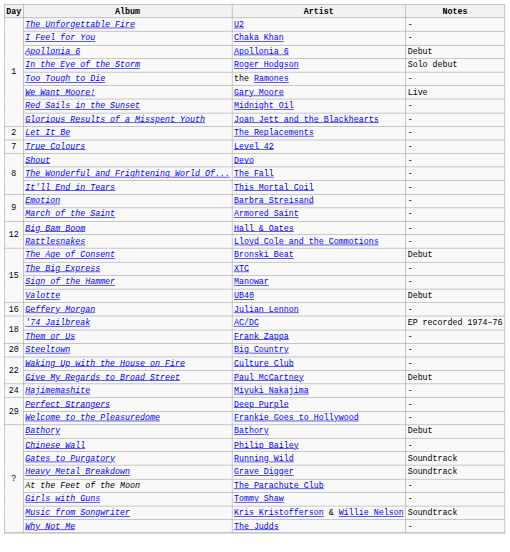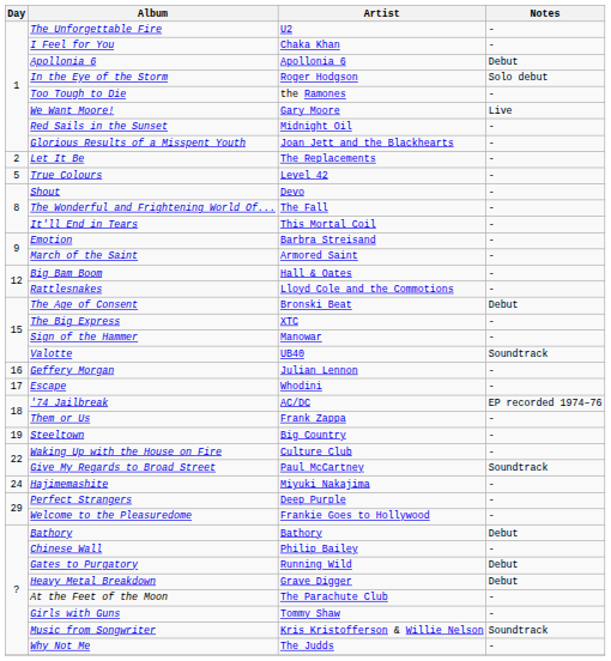 <table class="wikitable">
 <tr>
 <th>Day</th>
 <th>Album</th>
 <th>Artist</th>
 <th>Notes</th>
 </tr>
 <tr>
 <td rowspan="8" align="center">1</td>
 <td><em><a href='#'>The Unforgettable Fire</a></em></td>
 <td><a href='#'>U2</a></td>
 <td>-</td>
 </tr>
 <tr>
 <td><em><a href='#'>I Feel for You</a></em></td>
 <td><a href='#'>Chaka Khan</a></td>
 <td>-</td>
 </tr>
 <tr>
 <td><em><a href='#'>Apollonia 6</a></em></td>
 <td><a href='#'>Apollonia 6</a></td>
 <td>Debut</td>
 </tr>
 <tr>
 <td><em><a href='#'>In the Eye of the Storm</a></em></td>
 <td><a href='#'>Roger Hodgson</a></td>
 <td>Solo debut</td>
 </tr>
 <tr>
 <td><em><a href='#'>Too Tough to Die</a></em></td>
 <td>the <a href='#'>Ramones</a></td>
 <td>-</td>
 </tr>
 <tr>
 <td><em><a href='#'>We Want Moore!</a></em></td>
 <td><a href='#'>Gary Moore</a></td>
 <td>Live</td>
 </tr>
 <tr>
 <td><em><a href='#'>Red Sails in the Sunset</a></em></td>
 <td><a href='#'>Midnight Oil</a></td>
 <td>-</td>
 </tr>
 <tr>
 <td><em><a href='#'>Glorious Results of a Misspent Youth</a></em></td>
 <td><a href='#'>Joan Jett and the Blackhearts</a></td>
 <td>-</td>
 </tr>
 <tr>
 <td rowspan="1" align="center">2</td>
 <td><em><a href='#'>Let It Be</a></em></td>
 <td><a href='#'>The Replacements</a></td>
 <td>-</td>
 </tr>
 <tr>
-<td rowspan="1" align="center">7</td>
+<td rowspan="1" align="center">5</td>
 <td><em><a href='#'>True Colours</a></em></td>
 <td><a href='#'>Level 42</a></td>
 <td>-</td>
 </tr>
 <tr>
 <td rowspan="3" align="center">8</td>
 <td><em><a href='#'>Shout</a></em></td>
 <td><a href='#'>Devo</a></td>
 <td>-</td>
 </tr>
 <tr>
 <td><em><a href='#'>The Wonderful and Frightening World Of...</a></em></td>
 <td><a href='#'>The Fall</a></td>
 <td>-</td>
 </tr>
 <tr>
 <td><em><a href='#'>It'll End in Tears</a></em></td>
 <td><a href='#'>This Mortal Coil</a></td>
 <td>-</td>
 </tr>
 <tr>
 <td rowspan="2" align="center">9</td>
 <td><em><a href='#'>Emotion</a></em></td>
 <td><a href='#'>Barbra Streisand</a></td>
 <td>-</td>
 </tr>
 <tr>
 <td><em><a href='#'>March of the Saint</a></em></td>
 <td><a href='#'>Armored Saint</a></td>
 <td>-</td>
 </tr>
 <tr>
 <td rowspan="2" align="center">12</td>
 <td><em><a href='#'>Big Bam Boom</a></em></td>
 <td><a href='#'>Hall & Oates</a></td>
 <td>-</td>
 </tr>
 <tr>
 <td><em><a href='#'>Rattlesnakes</a></em></td>
 <td><a href='#'>Lloyd Cole and the Commotions</a></td>
 <td>-</td>
 </tr>
 <tr>
 <td rowspan="4" align="center">15</td>
 <td><em><a href='#'>The Age of Consent</a></em></td>
 <td><a href='#'>Bronski Beat</a></td>
 <td>Debut</td>
 </tr>
 <tr>
 <td><em><a href='#'>The Big Express</a></em></td>
 <td><a href='#'>XTC</a></td>
 <td>-</td>
 </tr>
 <tr>
 <td><em><a href='#'>Sign of the Hammer</a></em></td>
 <td><a href='#'>Manowar</a></td>
 <td>-</td>
 </tr>
 <tr>
 <td><em><a href='#'>Valotte</a></em></td>
 <td><a href='#'>UB40</a></td>
-<td>Debut</td>
+<td>Soundtrack</td>
 </tr>
 <tr>
 <td rowspan="1" align="center">16</td>
 <td><em><a href='#'>Geffery Morgan</a></em></td>
 <td><a href='#'>Julian Lennon</a></td>
+<td>-</td>
+</tr>
+<tr>
+<td rowspan="1" align="center">17</td>
+<td><em><a href='#'>Escape</a></em></td>
+<td><a href='#'>Whodini</a></td>
 <td>-</td>
 </tr>
 <tr>
 <td rowspan="2" align="center">18</td>
 <td><em><a href='#'>'74 Jailbreak</a></em></td>
 <td><a href='#'>AC/DC</a></td>
 <td>EP recorded 1974–76</td>
 </tr>
 <tr>
 <td><em><a href='#'>Them or Us</a></em></td>
 <td><a href='#'>Frank Zappa</a></td>
 <td>-</td>
 </tr>
 <tr>
-<td rowspan="1" align="center">20</td>
+<td rowspan="1" align="center">19</td>
 <td><em><a href='#'>Steeltown</a></em></td>
 <td><a href='#'>Big Country</a></td>
 <td>-</td>
 </tr>
 <tr>
 <td rowspan="2" align="center">22</td>
 <td><em><a href='#'>Waking Up with the House on Fire</a></em></td>
 <td><a href='#'>Culture Club</a></td>
 <td>-</td>
 </tr>
 <tr>
 <td><em><a href='#'>Give My Regards to Broad Street</a></em></td>
 <td><a href='#'>Paul McCartney</a></td>
-<td>Debut</td>
+<td>Soundtrack</td>
 </tr>
 <tr>
 <td rowspan="1" align="center">24</td>
 <td><em><a href='#'>Hajimemashite</a></em></td>
 <td><a href='#'>Miyuki Nakajima</a></td>
 <td>-</td>
 </tr>
 <tr>
 <td rowspan="2" align="center">29</td>
 <td><em><a href='#'>Perfect Strangers</a></em></td>
 <td><a href='#'>Deep Purple</a></td>
 <td>-</td>
 </tr>
 <tr>
 <td><em><a href='#'>Welcome to the Pleasuredome</a></em></td>
 <td><a href='#'>Frankie Goes to Hollywood</a></td>
 <td>-</td>
 </tr>
 <tr>
 <td rowspan="8" align="center">?</td>
 <td><em><a href='#'>Bathory</a></em></td>
 <td><a href='#'>Bathory</a></td>
 <td>Debut</td>
 </tr>
 <tr>
 <td><em><a href='#'>Chinese Wall</a></em></td>
 <td><a href='#'>Philip Bailey</a></td>
 <td>-</td>
 </tr>
 <tr>
 <td><em><a href='#'>Gates to Purgatory</a></em></td>
 <td><a href='#'>Running Wild</a></td>
-<td>Soundtrack</td>
+<td>Debut</td>
 </tr>
 <tr>
 <td><em><a href='#'>Heavy Metal Breakdown</a></em></td>
 <td><a href='#'>Grave Digger</a></td>
-<td>Soundtrack</td>
+<td>Debut</td>
 </tr>
 <tr>
 <td><em>At the Feet of the Moon</em></td>
 <td><a href='#'>The Parachute Club</a></td>
 <td>-</td>
 </tr>
 <tr>
 <td><em><a href='#'>Girls with Guns</a></em></td>
 <td><a href='#'>Tommy Shaw</a></td>
 <td>-</td>
 </tr>
 <tr>
 <td><em><a href='#'>Music from Songwriter</a></em></td>
 <td><a href='#'>Kris Kristofferson</a> & <a href='#'>Willie Nelson</a></td>
 <td>Soundtrack</td>
 </tr>
 <tr>
 <td><em><a href='#'>Why Not Me</a></em></td>
 <td><a href='#'>The Judds</a></td>
 <td>-</td>
 </tr>
 <tr>
 </tr>
 </table>
